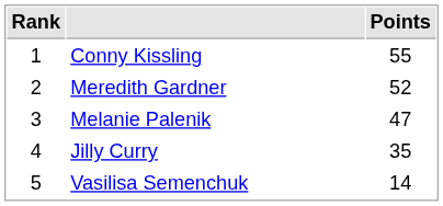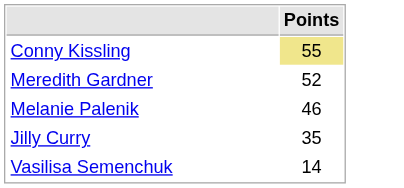 <table cellspacing="1" cellpadding="3" style="border:1px solid #AAAAAA;font-size:86%">
 <tr bgcolor="#E4E4E4">
-<th style="border-bottom:1px solid #AAAAAA" width=10>Rank</th>
 <th style="border-bottom:1px solid #AAAAAA" width=200></th>
 <th style="border-bottom:1px solid #AAAAAA" width=20>Points</th>
 </tr>
 <tr>
-<td align="center">1</td>
 <td> <a href='#'>Conny Kissling</a></td>
-<td align=center>55</td>
+<td align=center style="background: khaki;">55</td>
 </tr>
 <tr>
-<td align="center">2</td>
 <td> <a href='#'>Meredith Gardner</a></td>
 <td align=center>52</td>
 </tr>
 <tr>
-<td align="center">3</td>
 <td> <a href='#'>Melanie Palenik</a></td>
-<td align=center>47</td>
+<td align=center>46</td>
 </tr>
 <tr>
-<td align="center">4</td>
 <td> <a href='#'>Jilly Curry</a></td>
 <td align=center>35</td>
 </tr>
 <tr>
-<td align="center">5</td>
 <td> <a href='#'>Vasilisa Semenchuk</a></td>
 <td align=center>14</td>
 </tr>
 </table>
